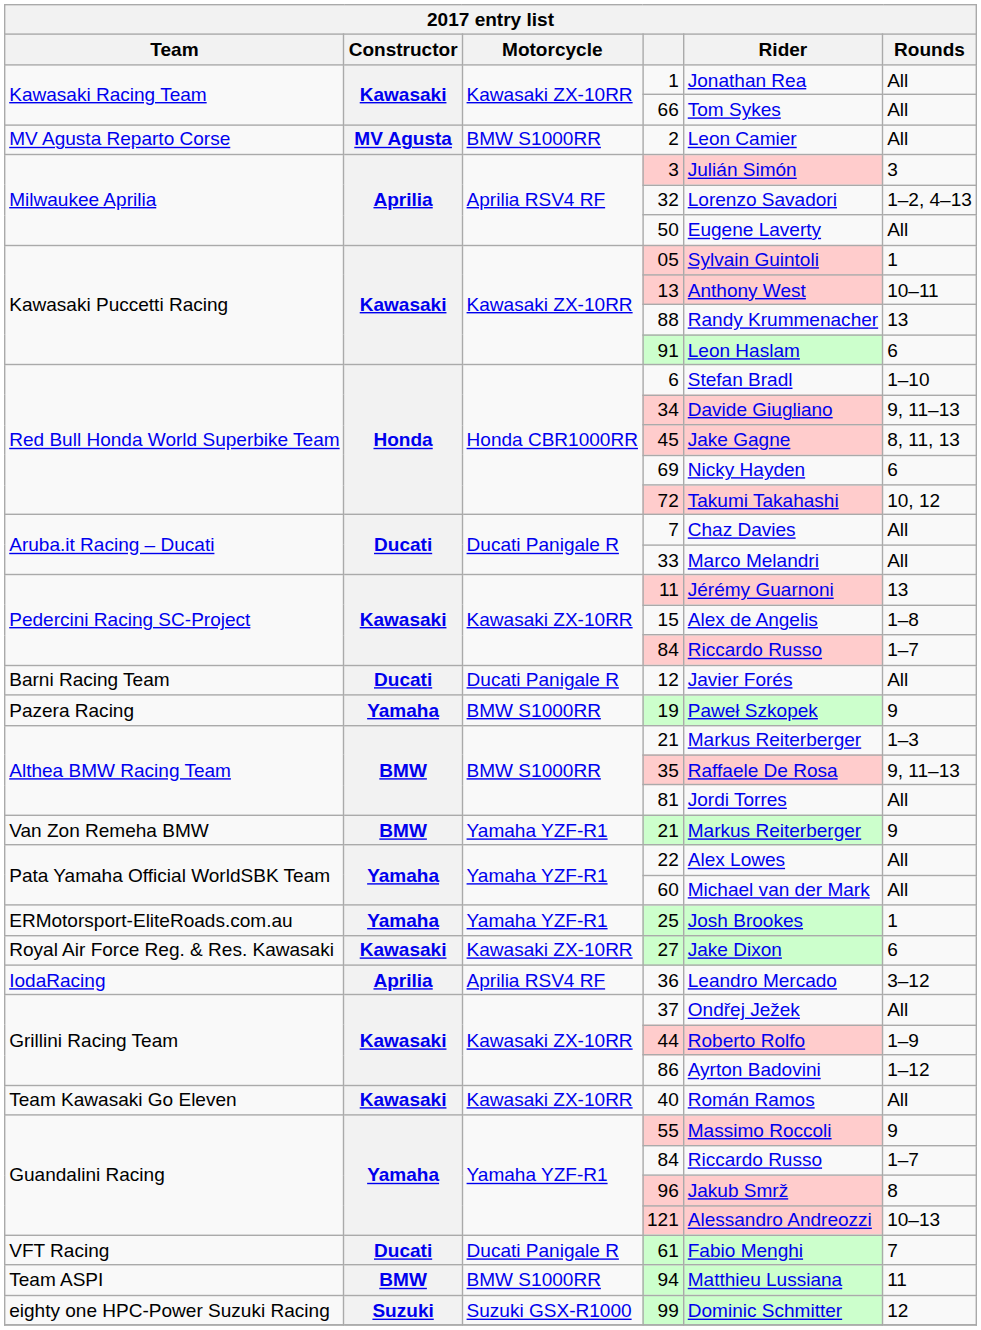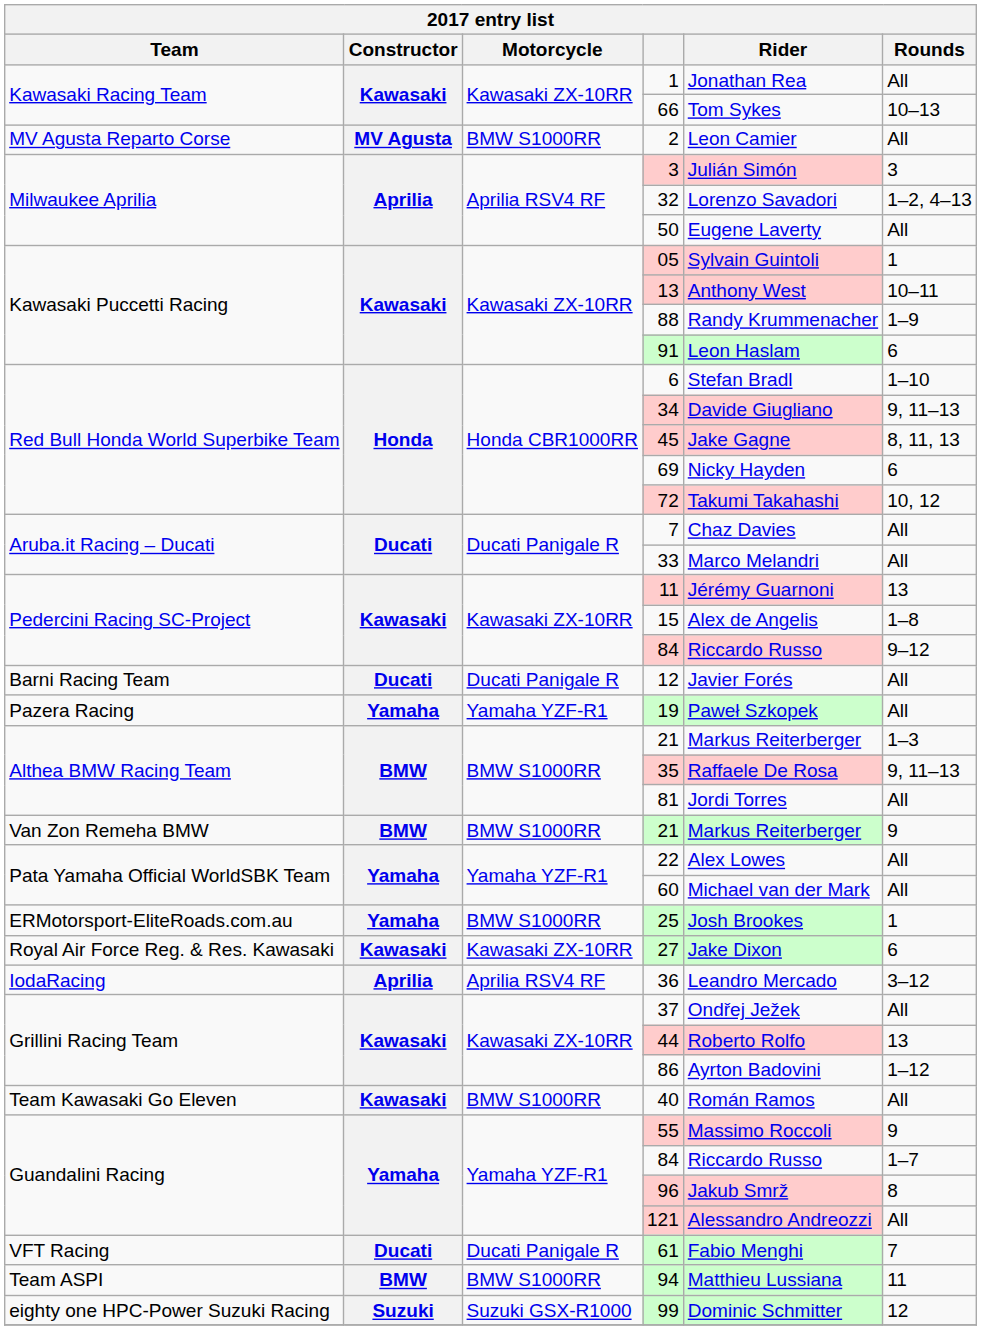 <table class="wikitable sortable" style="font-size: 85%">
 <tr>
 <th colspan=6>2017 entry list</th>
 </tr>
 <tr>
 <th>Team</th>
 <th>Constructor</th>
 <th>Motorcycle</th>
 <th></th>
 <th>Rider</th>
 <th class=unsortable>Rounds</th>
 </tr>
 <tr>
 <td rowspan=2><a href='#'>Kawasaki Racing Team</a></td>
 <th rowspan=2><a href='#'>Kawasaki</a></th>
 <td rowspan=2><a href='#'>Kawasaki ZX-10RR</a></td>
 <td align=right>1</td>
 <td data-sort-value=REA> <a href='#'>Jonathan Rea</a></td>
 <td>All</td>
 </tr>
 <tr>
 <td align=right>66</td>
 <td data-sort-value=SYK> <a href='#'>Tom Sykes</a></td>
-<td>All</td>
+<td>10–13</td>
 </tr>
 <tr>
 <td><a href='#'>MV Agusta Reparto Corse</a></td>
 <th><a href='#'>MV Agusta</a></th>
 <td><a href='#'>BMW S1000RR</a></td>
 <td align=right>2</td>
 <td data-sort-value=CAM> <a href='#'>Leon Camier</a></td>
 <td>All</td>
 </tr>
 <tr>
 <td rowspan=3><a href='#'>Milwaukee Aprilia</a></td>
 <th rowspan=3><a href='#'>Aprilia</a></th>
 <td rowspan=3><a href='#'>Aprilia RSV4 RF</a></td>
 <td style="background:#ffcccc;" align=right>3</td>
 <td style="background:#ffcccc;" data-sort-value=SIM> <a href='#'>Julián Simón</a></td>
 <td>3</td>
 </tr>
 <tr>
 <td align=right>32</td>
 <td data-sort-value=SAV> <a href='#'>Lorenzo Savadori</a></td>
 <td>1–2, 4–13</td>
 </tr>
 <tr>
 <td align=right>50</td>
 <td data-sort-value=LAV> <a href='#'>Eugene Laverty</a></td>
 <td>All</td>
 </tr>
 <tr>
 <td rowspan=4>Kawasaki Puccetti Racing</td>
 <th rowspan=4><a href='#'>Kawasaki</a></th>
 <td rowspan=4><a href='#'>Kawasaki ZX-10RR</a></td>
 <td style="background:#ffcccc;" align=right>05</td>
 <td style="background:#ffcccc;" data-sort-value=GUI> <a href='#'>Sylvain Guintoli</a></td>
 <td>1</td>
 </tr>
 <tr>
 <td style="background:#ffcccc;" align=right>13</td>
 <td style="background:#ffcccc;" data-sort-value=WES> <a href='#'>Anthony West</a></td>
 <td>10–11</td>
 </tr>
 <tr>
 <td align=right>88</td>
 <td data-sort-value=KRU> <a href='#'>Randy Krummenacher</a></td>
-<td>13</td>
+<td>1–9</td>
 </tr>
 <tr>
 <td style="background:#ccffcc;" align=right>91</td>
 <td style="background:#ccffcc;" data-sort-value=HAS> <a href='#'>Leon Haslam</a></td>
 <td>6</td>
 </tr>
 <tr>
 <td rowspan=5><a href='#'>Red Bull Honda World Superbike Team</a></td>
 <th rowspan=5><a href='#'>Honda</a></th>
 <td rowspan=5><a href='#'>Honda CBR1000RR</a></td>
 <td align=right>6</td>
 <td data-sort-value=BRA> <a href='#'>Stefan Bradl</a></td>
 <td>1–10</td>
 </tr>
 <tr>
 <td style="background:#ffcccc;" align=right>34</td>
 <td style="background:#ffcccc;" data-sort-value=GIU> <a href='#'>Davide Giugliano</a></td>
 <td>9, 11–13</td>
 </tr>
 <tr>
 <td style="background:#ffcccc;" align=right>45</td>
 <td style="background:#ffcccc;" data-sort-value=GAG> <a href='#'>Jake Gagne</a></td>
 <td>8, 11, 13</td>
 </tr>
 <tr>
 <td align=right>69</td>
 <td data-sort-value=HAY> <a href='#'>Nicky Hayden</a></td>
 <td>6</td>
 </tr>
 <tr>
 <td style="background:#ffcccc;" align=right>72</td>
 <td style="background:#ffcccc;" data-sort-value=TAK> <a href='#'>Takumi Takahashi</a></td>
 <td>10, 12</td>
 </tr>
 <tr>
 <td rowspan=2><a href='#'>Aruba.it Racing – Ducati</a></td>
 <th rowspan=2><a href='#'>Ducati</a></th>
 <td rowspan=2><a href='#'>Ducati Panigale R</a></td>
 <td align=right>7</td>
 <td data-sort-value=DAV> <a href='#'>Chaz Davies</a></td>
 <td>All</td>
 </tr>
 <tr>
 <td align=right>33</td>
 <td data-sort-value=MEL> <a href='#'>Marco Melandri</a></td>
 <td>All</td>
 </tr>
 <tr>
 <td rowspan=3><a href='#'>Pedercini Racing SC-Project</a></td>
 <th rowspan=3><a href='#'>Kawasaki</a></th>
 <td rowspan=3><a href='#'>Kawasaki ZX-10RR</a></td>
 <td style="background:#ffcccc;" align=right>11</td>
 <td style="background:#ffcccc;" data-sort-value=GUA> <a href='#'>Jérémy Guarnoni</a></td>
 <td>13</td>
 </tr>
 <tr>
 <td align=right>15</td>
 <td data-sort-value=DEA> <a href='#'>Alex de Angelis</a></td>
 <td>1–8</td>
 </tr>
 <tr>
 <td style="background:#ffcccc;" align=right>84</td>
 <td style="background:#ffcccc;" data-sort-value=RUS> <a href='#'>Riccardo Russo</a></td>
-<td>1–7</td>
+<td>9–12</td>
 </tr>
 <tr>
 <td>Barni Racing Team</td>
 <th><a href='#'>Ducati</a></th>
 <td><a href='#'>Ducati Panigale R</a></td>
 <td align=right>12</td>
 <td data-sort-value=FOR> <a href='#'>Javier Forés</a></td>
 <td>All</td>
 </tr>
 <tr>
 <td>Pazera Racing</td>
 <th><a href='#'>Yamaha</a></th>
-<td><a href='#'>BMW S1000RR</a></td>
+<td><a href='#'>Yamaha YZF-R1</a></td>
 <td style="background:#ccffcc;" align=right>19</td>
 <td style="background:#ccffcc;" data-sort-value=SZK> <a href='#'>Paweł Szkopek</a></td>
-<td>9</td>
+<td>All</td>
 </tr>
 <tr>
 <td rowspan=3><a href='#'>Althea BMW Racing Team</a></td>
 <th rowspan=3><a href='#'>BMW</a></th>
 <td rowspan=3><a href='#'>BMW S1000RR</a></td>
 <td align=right>21</td>
 <td data-sort-value=REI> <a href='#'>Markus Reiterberger</a></td>
 <td>1–3</td>
 </tr>
 <tr>
 <td style="background:#ffcccc;" align=right>35</td>
 <td style="background:#ffcccc;" data-sort-value=DER> <a href='#'>Raffaele De Rosa</a></td>
 <td>9, 11–13</td>
 </tr>
 <tr>
 <td align=right>81</td>
 <td data-sort-value=TOR> <a href='#'>Jordi Torres</a></td>
 <td>All</td>
 </tr>
 <tr>
 <td>Van Zon Remeha BMW</td>
 <th><a href='#'>BMW</a></th>
-<td><a href='#'>Yamaha YZF-R1</a></td>
+<td><a href='#'>BMW S1000RR</a></td>
 <td style="background:#ccffcc;" align=right>21</td>
 <td style="background:#ccffcc;" data-sort-value=REI> <a href='#'>Markus Reiterberger</a></td>
 <td>9</td>
 </tr>
 <tr>
 <td rowspan=2>Pata Yamaha Official WorldSBK Team</td>
 <th rowspan=2><a href='#'>Yamaha</a></th>
 <td rowspan=2><a href='#'>Yamaha YZF-R1</a></td>
 <td align=right>22</td>
 <td data-sort-value=LOW> <a href='#'>Alex Lowes</a></td>
 <td>All</td>
 </tr>
 <tr>
 <td align=right>60</td>
 <td data-sort-value=MAR> <a href='#'>Michael van der Mark</a></td>
 <td>All</td>
 </tr>
 <tr>
 <td>ERMotorsport-EliteRoads.com.au</td>
 <th><a href='#'>Yamaha</a></th>
-<td><a href='#'>Yamaha YZF-R1</a></td>
+<td><a href='#'>BMW S1000RR</a></td>
 <td style="background:#ccffcc;" align=right>25</td>
 <td style="background:#ccffcc;" data-sort-value=BRO> <a href='#'>Josh Brookes</a></td>
 <td>1</td>
 </tr>
 <tr>
 <td>Royal Air Force Reg. & Res. Kawasaki</td>
 <th><a href='#'>Kawasaki</a></th>
 <td><a href='#'>Kawasaki ZX-10RR</a></td>
 <td style="background:#ccffcc;" align=right>27</td>
 <td style="background:#ccffcc;" data-sort-value=DIX> <a href='#'>Jake Dixon</a></td>
 <td>6</td>
 </tr>
 <tr>
 <td><a href='#'>IodaRacing</a></td>
 <th><a href='#'>Aprilia</a></th>
 <td><a href='#'>Aprilia RSV4 RF</a></td>
 <td align=right>36</td>
 <td data-sort-value=MER> <a href='#'>Leandro Mercado</a></td>
 <td>3–12</td>
 </tr>
 <tr>
 <td rowspan=3>Grillini Racing Team</td>
 <th rowspan=3><a href='#'>Kawasaki</a></th>
 <td rowspan=3><a href='#'>Kawasaki ZX-10RR</a></td>
 <td align=right>37</td>
 <td data-sort-value=JEZ> <a href='#'>Ondřej Ježek</a></td>
 <td>All</td>
 </tr>
 <tr>
 <td style="background:#ffcccc;" align=right>44</td>
 <td style="background:#ffcccc;" data-sort-value=ROL> <a href='#'>Roberto Rolfo</a></td>
-<td>1–9</td>
+<td>13</td>
 </tr>
 <tr>
 <td align=right>86</td>
 <td data-sort-value=BAD> <a href='#'>Ayrton Badovini</a></td>
 <td>1–12</td>
 </tr>
 <tr>
 <td>Team Kawasaki Go Eleven</td>
 <th><a href='#'>Kawasaki</a></th>
-<td><a href='#'>Kawasaki ZX-10RR</a></td>
+<td><a href='#'>BMW S1000RR</a></td>
 <td align=right>40</td>
 <td data-sort-value=RAM> <a href='#'>Román Ramos</a></td>
 <td>All</td>
 </tr>
 <tr>
 <td rowspan=4>Guandalini Racing</td>
 <th rowspan=4><a href='#'>Yamaha</a></th>
 <td rowspan=4><a href='#'>Yamaha YZF-R1</a></td>
 <td style="background:#ffcccc;" align=right>55</td>
 <td style="background:#ffcccc;" data-sort-value=ROC> <a href='#'>Massimo Roccoli</a></td>
 <td>9</td>
 </tr>
 <tr>
 <td align=right>84</td>
 <td data-sort-value=RUS> <a href='#'>Riccardo Russo</a></td>
 <td>1–7</td>
 </tr>
 <tr>
 <td style="background:#ffcccc;" align=right>96</td>
 <td style="background:#ffcccc;" data-sort-value=SMR> <a href='#'>Jakub Smrž</a></td>
 <td>8</td>
 </tr>
 <tr>
 <td style="background:#ffcccc;" align=right>121</td>
 <td style="background:#ffcccc;" data-sort-value=AND> <a href='#'>Alessandro Andreozzi</a></td>
-<td>10–13</td>
+<td>All</td>
 </tr>
 <tr>
 <td>VFT Racing</td>
 <th><a href='#'>Ducati</a></th>
 <td><a href='#'>Ducati Panigale R</a></td>
 <td style="background:#ccffcc;" align=right>61</td>
 <td style="background:#ccffcc;" data-sort-value=MEN> <a href='#'>Fabio Menghi</a></td>
 <td>7</td>
 </tr>
 <tr>
 <td>Team ASPI</td>
 <th><a href='#'>BMW</a></th>
 <td><a href='#'>BMW S1000RR</a></td>
 <td style="background:#ccffcc;" align=right>94</td>
 <td style="background:#ccffcc;" data-sort-value=LUS> <a href='#'>Matthieu Lussiana</a></td>
 <td>11</td>
 </tr>
 <tr>
 <td>eighty one HPC-Power Suzuki Racing</td>
 <th><a href='#'>Suzuki</a></th>
 <td><a href='#'>Suzuki GSX-R1000</a></td>
 <td style="background:#ccffcc;" align=right>99</td>
 <td style="background:#ccffcc;" data-sort-value=SCH> <a href='#'>Dominic Schmitter</a></td>
 <td>12</td>
 </tr>
 <tr>
 </tr>
 </table>
